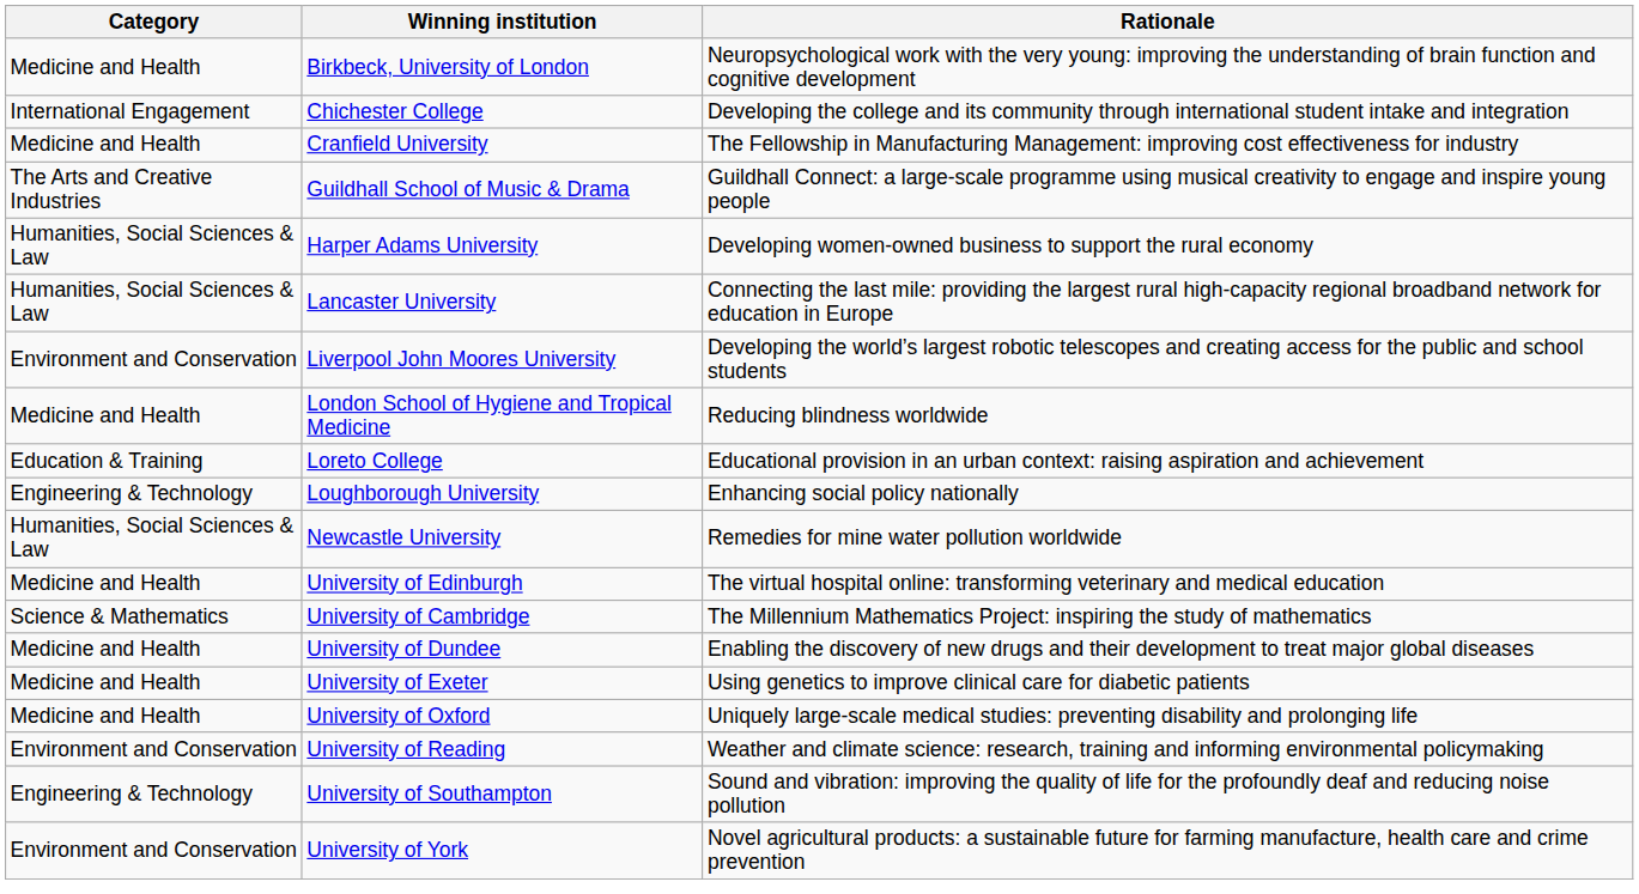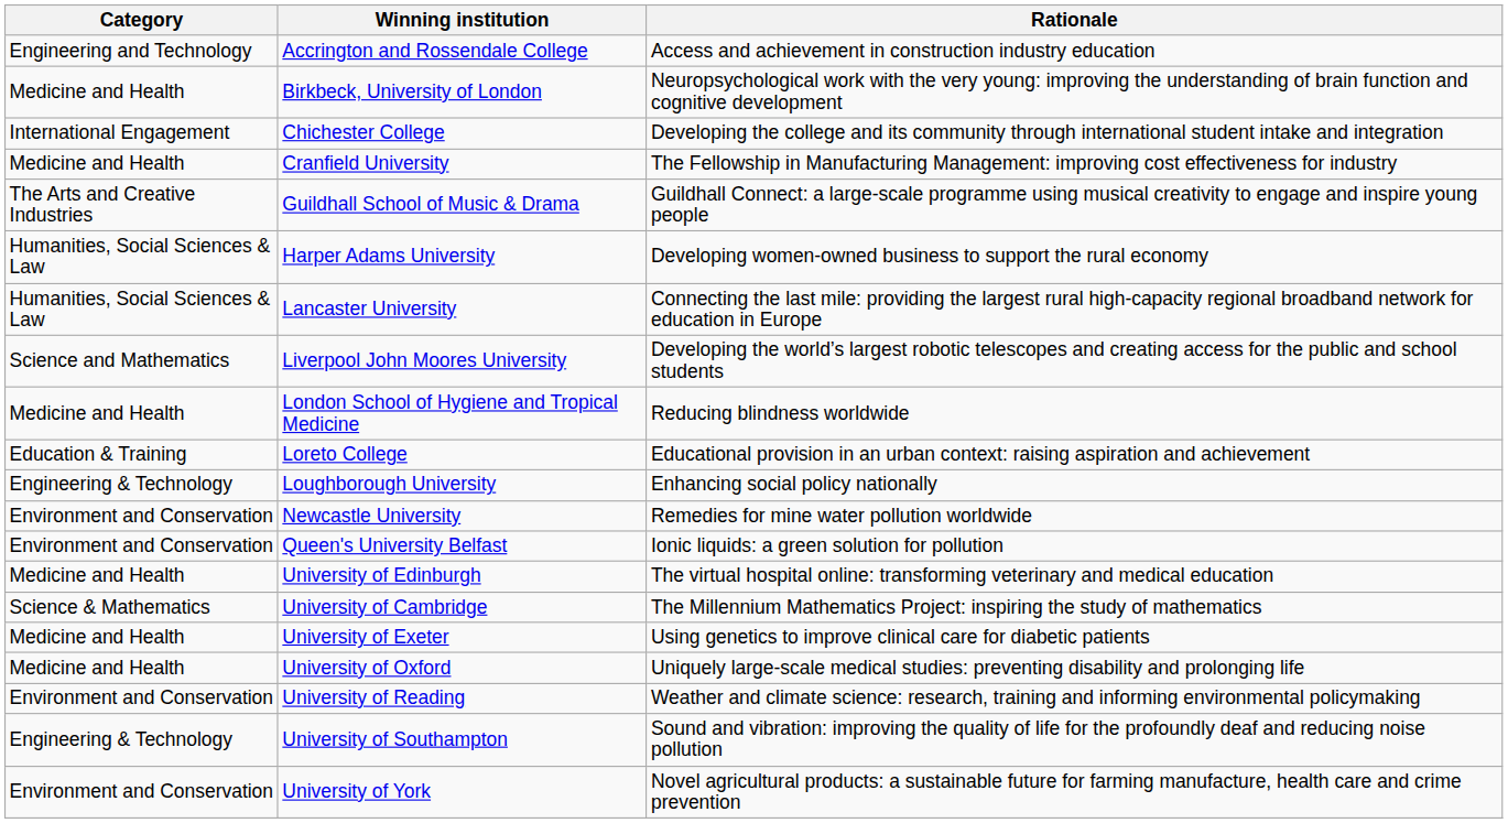 <table class="wikitable">
 <tr>
 <th>Category</th>
 <th>Winning institution</th>
 <th>Rationale</th>
+</tr>
+<tr>
+<td>Engineering and Technology</td>
+<td><a href='#'>Accrington and Rossendale College</a></td>
+<td>Access and achievement in construction industry education</td>
 </tr>
 <tr>
 <td>Medicine and Health</td>
 <td><a href='#'>Birkbeck, University of London</a></td>
 <td>Neuropsychological work with the very young: improving the understanding of brain function and cognitive development</td>
 </tr>
 <tr>
 <td>International Engagement</td>
 <td><a href='#'>Chichester College</a></td>
 <td>Developing the college and its community through international student intake and integration</td>
 </tr>
 <tr>
 <td>Medicine and Health</td>
 <td><a href='#'>Cranfield University</a></td>
 <td>The Fellowship in Manufacturing Management: improving cost effectiveness for industry</td>
 </tr>
 <tr>
 <td>The Arts and Creative Industries</td>
 <td><a href='#'>Guildhall School of Music & Drama</a></td>
 <td>Guildhall Connect: a large-scale programme using musical creativity to engage and inspire young people</td>
 </tr>
 <tr>
 <td>Humanities, Social Sciences & Law</td>
 <td><a href='#'>Harper Adams University</a></td>
 <td>Developing women-owned business to support the rural economy</td>
 </tr>
 <tr>
 <td>Humanities, Social Sciences & Law</td>
 <td><a href='#'>Lancaster University</a></td>
 <td>Connecting the last mile: providing the largest rural high-capacity regional broadband network for education in Europe</td>
 </tr>
 <tr>
-<td>Environment and Conservation</td>
+<td>Science and Mathematics</td>
 <td><a href='#'>Liverpool John Moores University</a></td>
 <td>Developing the world’s largest robotic telescopes and creating access for the public and school students</td>
 </tr>
 <tr>
 <td>Medicine and Health</td>
 <td><a href='#'>London School of Hygiene and Tropical Medicine</a></td>
 <td>Reducing blindness worldwide</td>
 </tr>
 <tr>
 <td>Education & Training</td>
 <td><a href='#'>Loreto College</a></td>
 <td>Educational provision in an urban context: raising aspiration and achievement</td>
 </tr>
 <tr>
 <td>Engineering & Technology</td>
 <td><a href='#'>Loughborough University</a></td>
 <td>Enhancing social policy nationally</td>
 </tr>
 <tr>
-<td>Humanities, Social Sciences & Law</td>
+<td>Environment and Conservation</td>
 <td><a href='#'>Newcastle University</a></td>
 <td>Remedies for mine water pollution worldwide</td>
+</tr>
+<tr>
+<td>Environment and Conservation</td>
+<td><a href='#'>Queen's University Belfast</a></td>
+<td>Ionic liquids: a green solution for pollution</td>
 </tr>
 <tr>
 <td>Medicine and Health</td>
 <td><a href='#'>University of Edinburgh</a></td>
 <td>The virtual hospital online: transforming veterinary and medical education</td>
 </tr>
 <tr>
 <td>Science & Mathematics</td>
 <td><a href='#'>University of Cambridge</a></td>
 <td>The Millennium Mathematics Project: inspiring the study of mathematics</td>
-</tr>
-<tr>
-<td>Medicine and Health</td>
-<td><a href='#'>University of Dundee</a></td>
-<td>Enabling the discovery of new drugs and their development to treat major global diseases</td>
 </tr>
 <tr>
 <td>Medicine and Health</td>
 <td><a href='#'>University of Exeter</a></td>
 <td>Using genetics to improve clinical care for diabetic patients</td>
 </tr>
 <tr>
 <td>Medicine and Health</td>
 <td><a href='#'>University of Oxford</a></td>
 <td>Uniquely large-scale medical studies: preventing disability and prolonging life</td>
 </tr>
 <tr>
 <td>Environment and Conservation</td>
 <td><a href='#'>University of Reading</a></td>
 <td>Weather and climate science: research, training and informing environmental policymaking</td>
 </tr>
 <tr>
 <td>Engineering & Technology</td>
 <td><a href='#'>University of Southampton</a></td>
 <td>Sound and vibration: improving the quality of life for the profoundly deaf and reducing noise pollution</td>
 </tr>
 <tr>
 <td>Environment and Conservation</td>
 <td><a href='#'>University of York</a></td>
 <td>Novel agricultural products: a sustainable future for farming manufacture, health care and crime prevention</td>
 </tr>
 <tr>
 </tr>
 </table>
